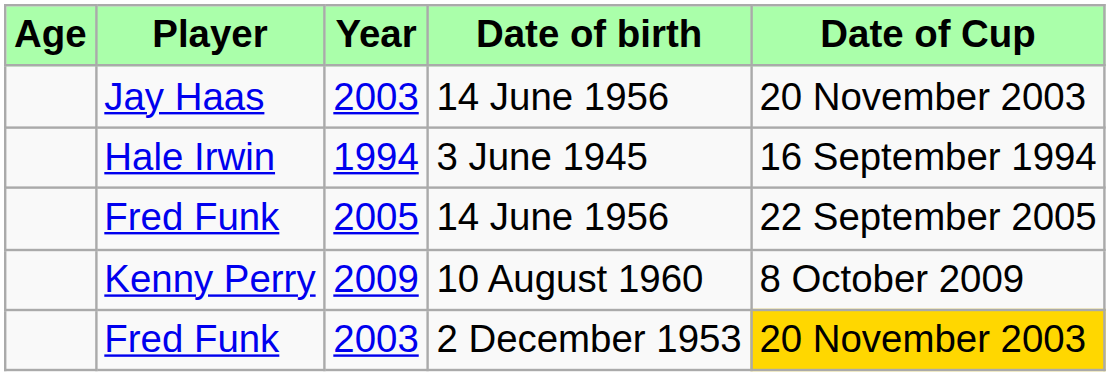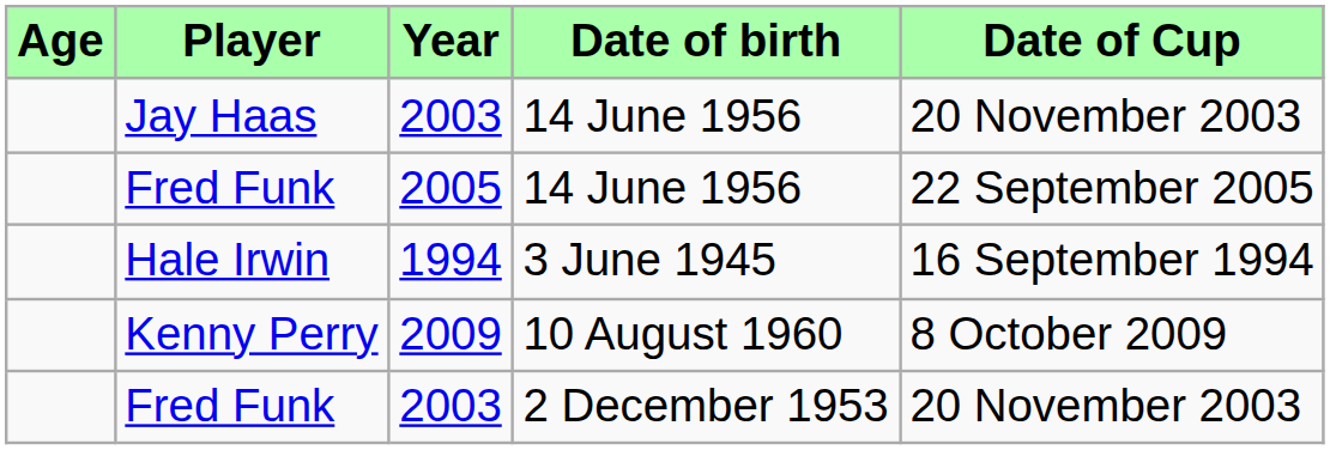 <table class="wikitable">
 <tr style="background:#aaffaa;">
 <td align=center><strong>Age</strong></td>
 <td align=center><strong>Player</strong></td>
 <td align=center><strong>Year</strong></td>
 <td align=center><strong>Date of birth</strong></td>
 <td align=center><strong>Date of Cup</strong></td>
 </tr>
 <tr>
 <td></td>
 <td><a href='#'>Jay Haas</a></td>
 <td><a href='#'>2003</a></td>
 <td>14 June 1956</td>
 <td>20 November 2003</td>
 </tr>
 <tr>
 <td></td>
+<td><a href='#'>Fred Funk</a></td>
+<td><a href='#'>2005</a></td>
+<td>14 June 1956</td>
+<td>22 September 2005</td>
+</tr>
+<tr>
+<td></td>
 <td><a href='#'>Hale Irwin</a></td>
 <td><a href='#'>1994</a></td>
 <td>3 June 1945</td>
 <td>16 September 1994</td>
-</tr>
-<tr>
-<td></td>
-<td><a href='#'>Fred Funk</a></td>
-<td><a href='#'>2005</a></td>
-<td>14 June 1956</td>
-<td>22 September 2005</td>
 </tr>
 <tr>
 <td></td>
 <td><a href='#'>Kenny Perry</a></td>
 <td><a href='#'>2009</a></td>
 <td>10 August 1960</td>
 <td>8 October 2009</td>
 </tr>
 <tr>
 <td></td>
 <td><a href='#'>Fred Funk</a></td>
 <td><a href='#'>2003</a></td>
 <td>2 December 1953</td>
-<td style="background: gold;">20 November 2003</td>
+<td>20 November 2003</td>
 </tr>
 </table>
